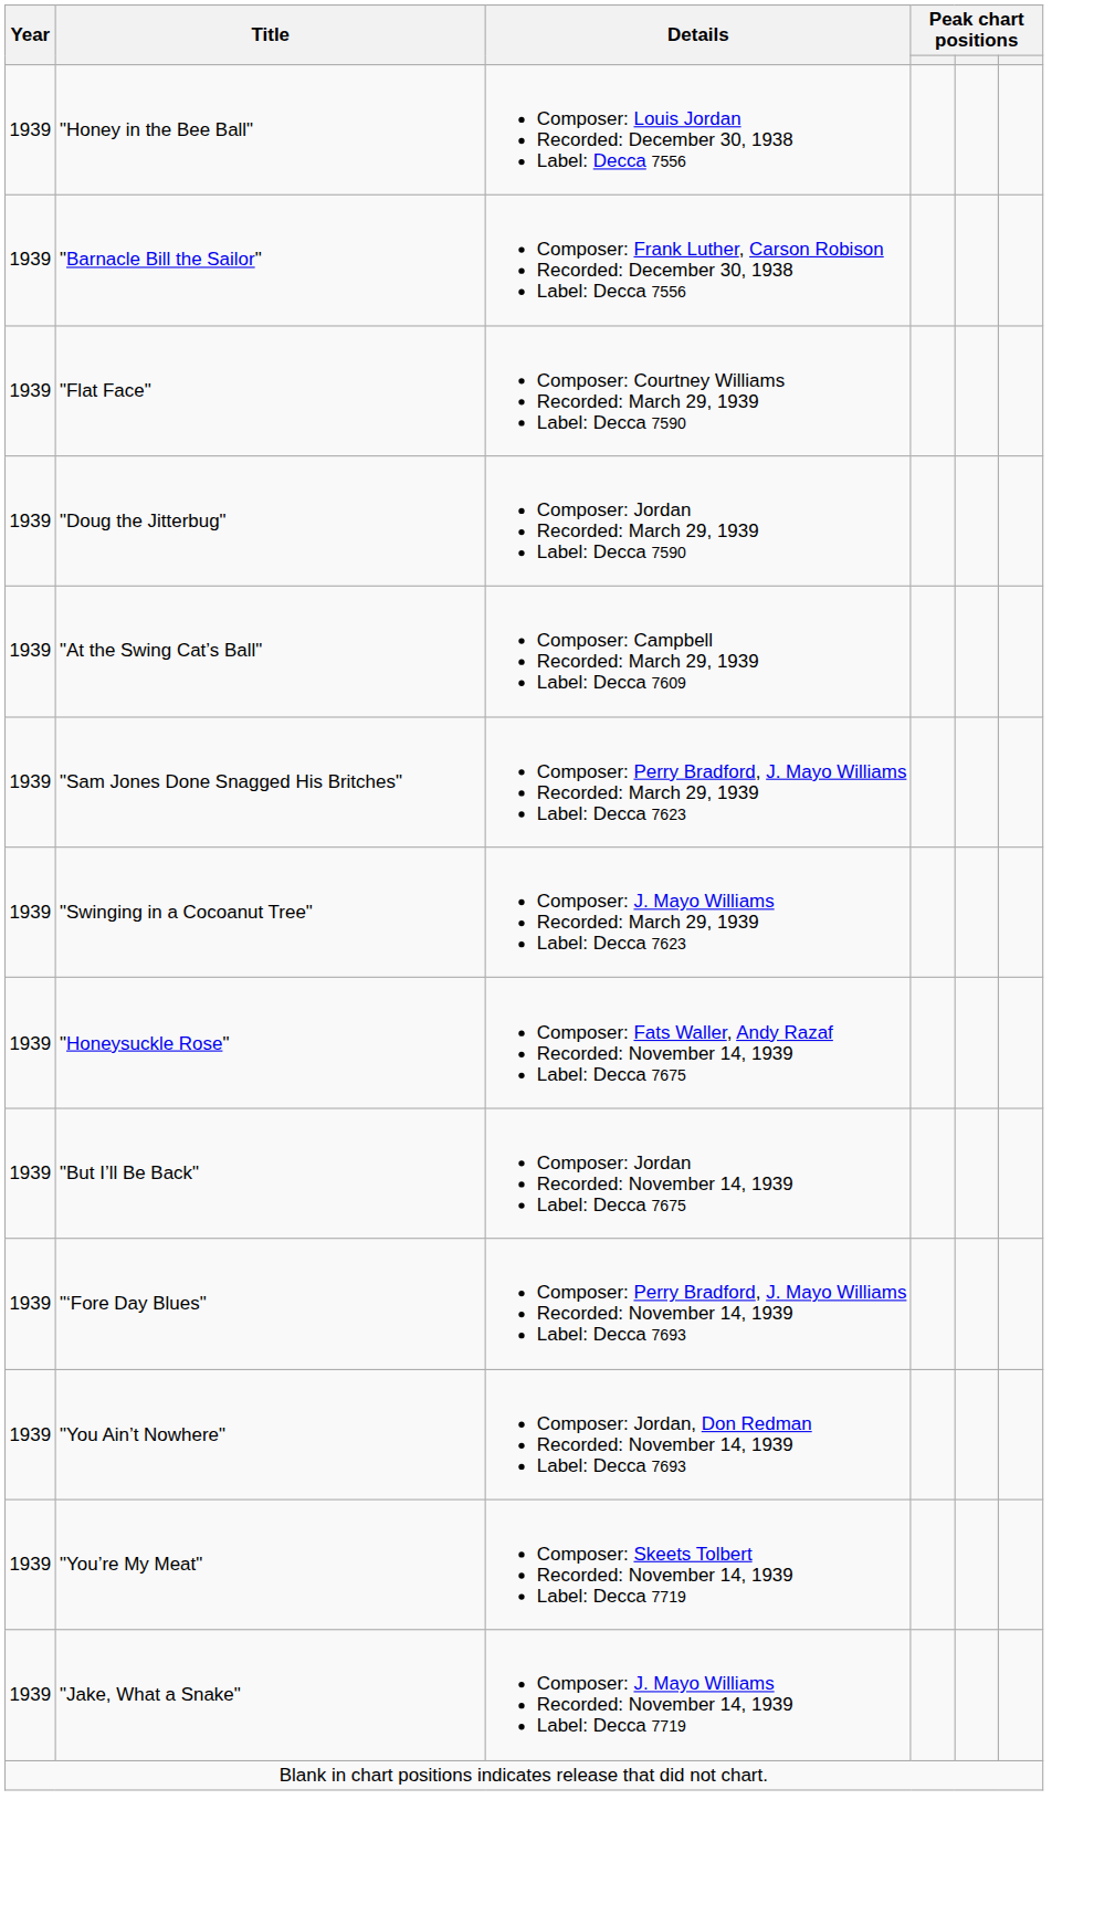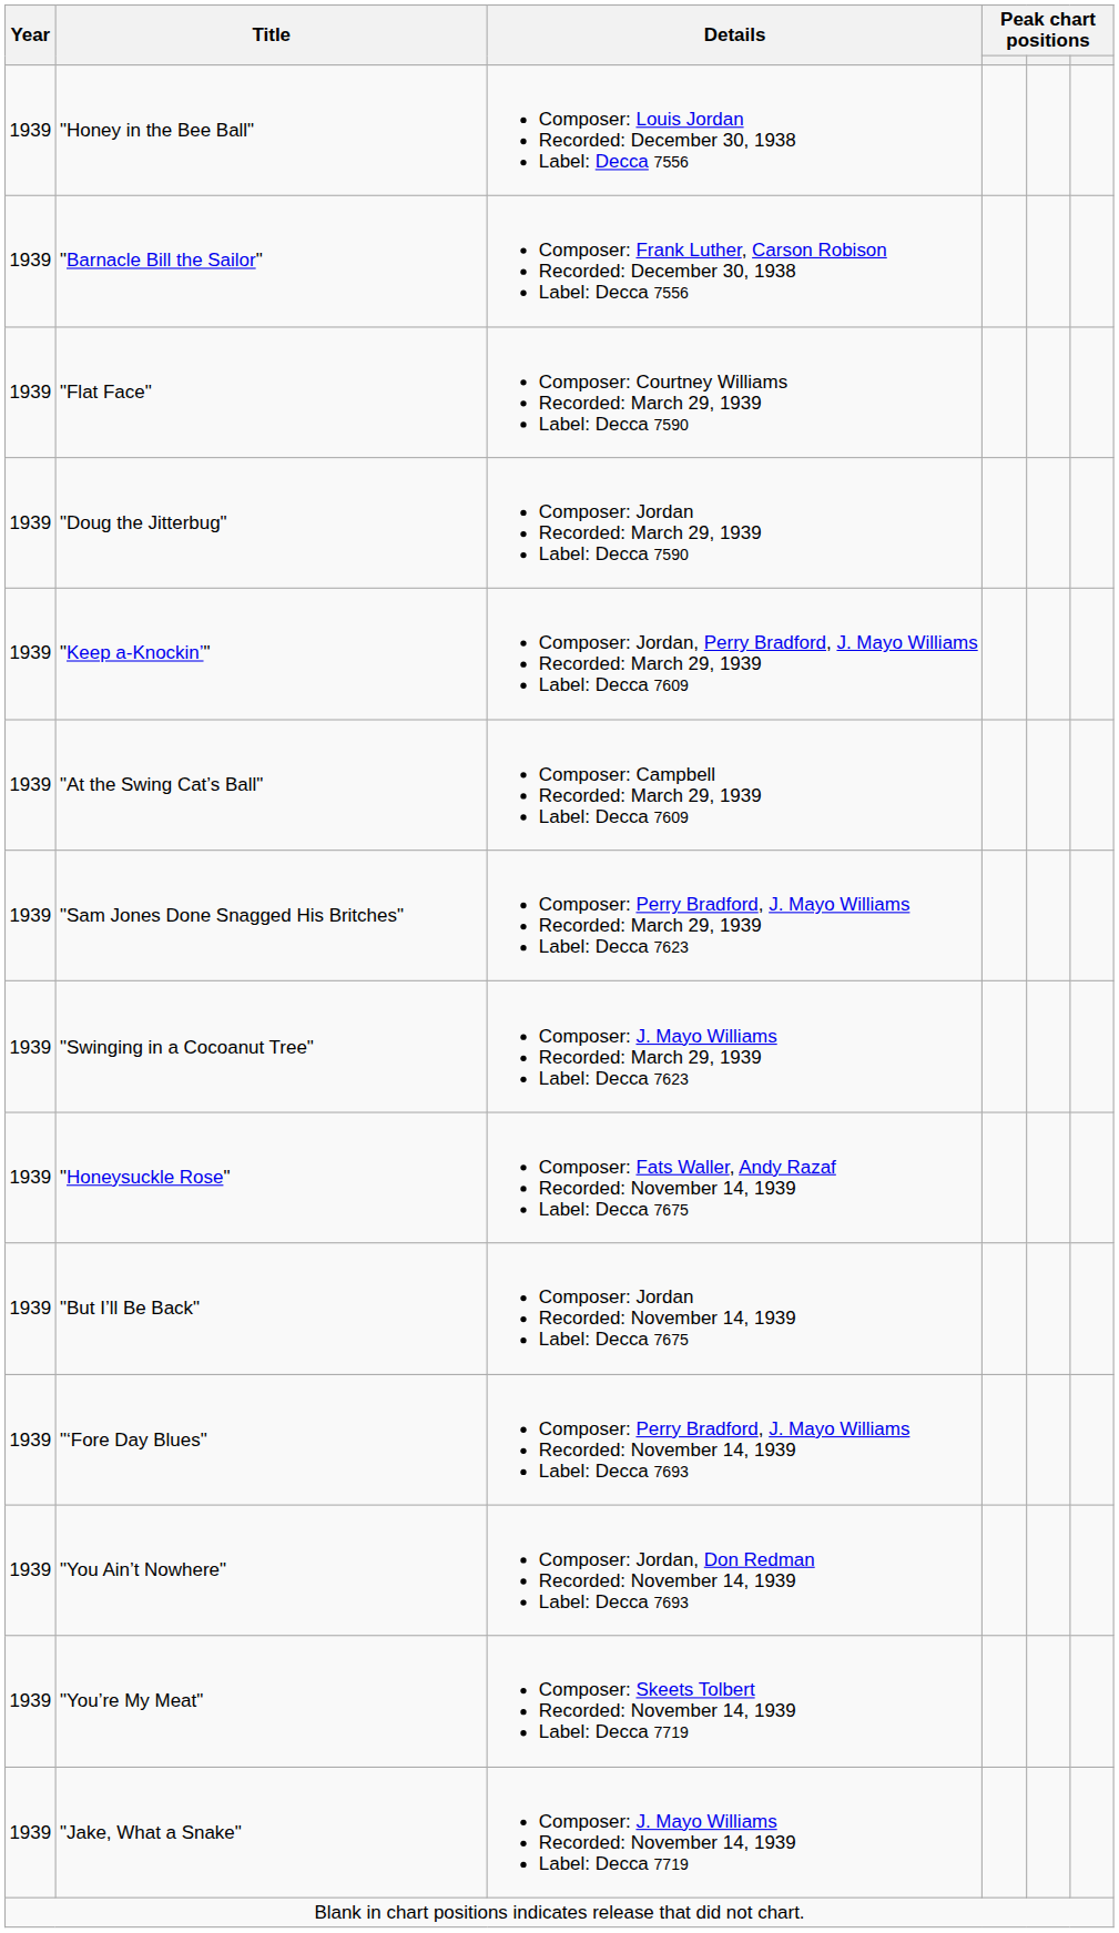 <table class="wikitable">
 <tr>
 <th width="33" rowspan="2">Year</th>
 <th width="360" rowspan="2">Title</th>
 <th rowspan="2">Details</th>
 <th colspan="3">Peak chart positions</th>
 </tr>
 <tr>
 <th style="width:30px;"></th>
 <th style="width:30px;"></th>
 <th style="width:30px;"></th>
 </tr>
 <tr>
 <td>1939</td>
 <td>"Honey in the Bee Ball"</td>
 <td><br><ul><li>Composer: <a href='#'>Louis Jordan</a></li><li>Recorded: December 30, 1938</li><li>Label: <a href='#'>Decca</a> <small>7556</small></li></ul></td>
 <td></td>
 <td></td>
 <td></td>
 </tr>
 <tr>
 <td>1939</td>
 <td>"<a href='#'>Barnacle Bill the Sailor</a>"</td>
 <td><br><ul><li>Composer: <a href='#'>Frank Luther</a>, <a href='#'>Carson Robison</a></li><li>Recorded: December 30, 1938</li><li>Label: Decca <small>7556</small></li></ul></td>
 <td></td>
 <td></td>
 <td></td>
 </tr>
 <tr>
 <td>1939</td>
 <td>"Flat Face"</td>
 <td><br><ul><li>Composer: Courtney Williams</li><li>Recorded: March 29, 1939</li><li>Label: Decca <small>7590</small></li></ul></td>
 <td></td>
 <td></td>
 <td></td>
 </tr>
 <tr>
 <td>1939</td>
 <td>"Doug the Jitterbug"</td>
 <td><br><ul><li>Composer: Jordan</li><li>Recorded: March 29, 1939</li><li>Label: Decca <small>7590</small></li></ul></td>
+<td></td>
+<td></td>
+<td></td>
+</tr>
+<tr>
+<td>1939</td>
+<td>"<a href='#'>Keep a-Knockin’</a>"</td>
+<td><br><ul><li>Composer: Jordan, <a href='#'>Perry Bradford</a>, <a href='#'>J. Mayo Williams</a></li><li>Recorded: March 29, 1939</li><li>Label: Decca <small>7609</small></li></ul></td>
 <td></td>
 <td></td>
 <td></td>
 </tr>
 <tr>
 <td>1939</td>
 <td>"At the Swing Cat’s Ball"</td>
 <td><br><ul><li>Composer: Campbell</li><li>Recorded: March 29, 1939</li><li>Label: Decca <small>7609</small></li></ul></td>
 <td></td>
 <td></td>
 <td></td>
 </tr>
 <tr>
 <td>1939</td>
 <td>"Sam Jones Done Snagged His Britches"</td>
 <td><br><ul><li>Composer: <a href='#'>Perry Bradford</a>, <a href='#'>J. Mayo Williams</a></li><li>Recorded: March 29, 1939</li><li>Label: Decca <small>7623</small></li></ul></td>
 <td></td>
 <td></td>
 <td></td>
 </tr>
 <tr>
 <td>1939</td>
 <td>"Swinging in a Cocoanut Tree"</td>
 <td><br><ul><li>Composer: <a href='#'>J. Mayo Williams</a></li><li>Recorded: March 29, 1939</li><li>Label: Decca <small>7623</small></li></ul></td>
 <td></td>
 <td></td>
 <td></td>
 </tr>
 <tr>
 <td>1939</td>
 <td>"<a href='#'>Honeysuckle Rose</a>"</td>
 <td><br><ul><li>Composer: <a href='#'>Fats Waller</a>, <a href='#'>Andy Razaf</a></li><li>Recorded: November 14, 1939</li><li>Label: Decca <small>7675</small></li></ul></td>
 <td></td>
 <td></td>
 <td></td>
 </tr>
 <tr>
 <td>1939</td>
 <td>"But I’ll Be Back"</td>
 <td><br><ul><li>Composer: Jordan</li><li>Recorded: November 14, 1939</li><li>Label: Decca <small>7675</small></li></ul></td>
 <td></td>
 <td></td>
 <td></td>
 </tr>
 <tr>
 <td>1939</td>
 <td>"‘Fore Day Blues"</td>
 <td><br><ul><li>Composer: <a href='#'>Perry Bradford</a>, <a href='#'>J. Mayo Williams</a></li><li>Recorded: November 14, 1939</li><li>Label: Decca <small>7693</small></li></ul></td>
 <td></td>
 <td></td>
 <td></td>
 </tr>
 <tr>
 <td>1939</td>
 <td>"You Ain’t Nowhere"</td>
 <td><br><ul><li>Composer: Jordan, <a href='#'>Don Redman</a></li><li>Recorded: November 14, 1939</li><li>Label: Decca <small>7693</small></li></ul></td>
 <td></td>
 <td></td>
 <td></td>
 </tr>
 <tr>
 <td>1939</td>
 <td>"You’re My Meat"</td>
 <td><br><ul><li>Composer: <a href='#'>Skeets Tolbert</a></li><li>Recorded: November 14, 1939</li><li>Label: Decca <small>7719</small></li></ul></td>
 <td></td>
 <td></td>
 <td></td>
 </tr>
 <tr>
 <td>1939</td>
 <td>"Jake, What a Snake"</td>
 <td><br><ul><li>Composer: <a href='#'>J. Mayo Williams</a></li><li>Recorded: November 14, 1939</li><li>Label: Decca <small>7719</small></li></ul></td>
 <td></td>
 <td></td>
 <td></td>
 </tr>
 <tr>
 <td colspan="6" align="center">Blank in chart positions indicates release that did not chart.</td>
 </tr>
 </table>
